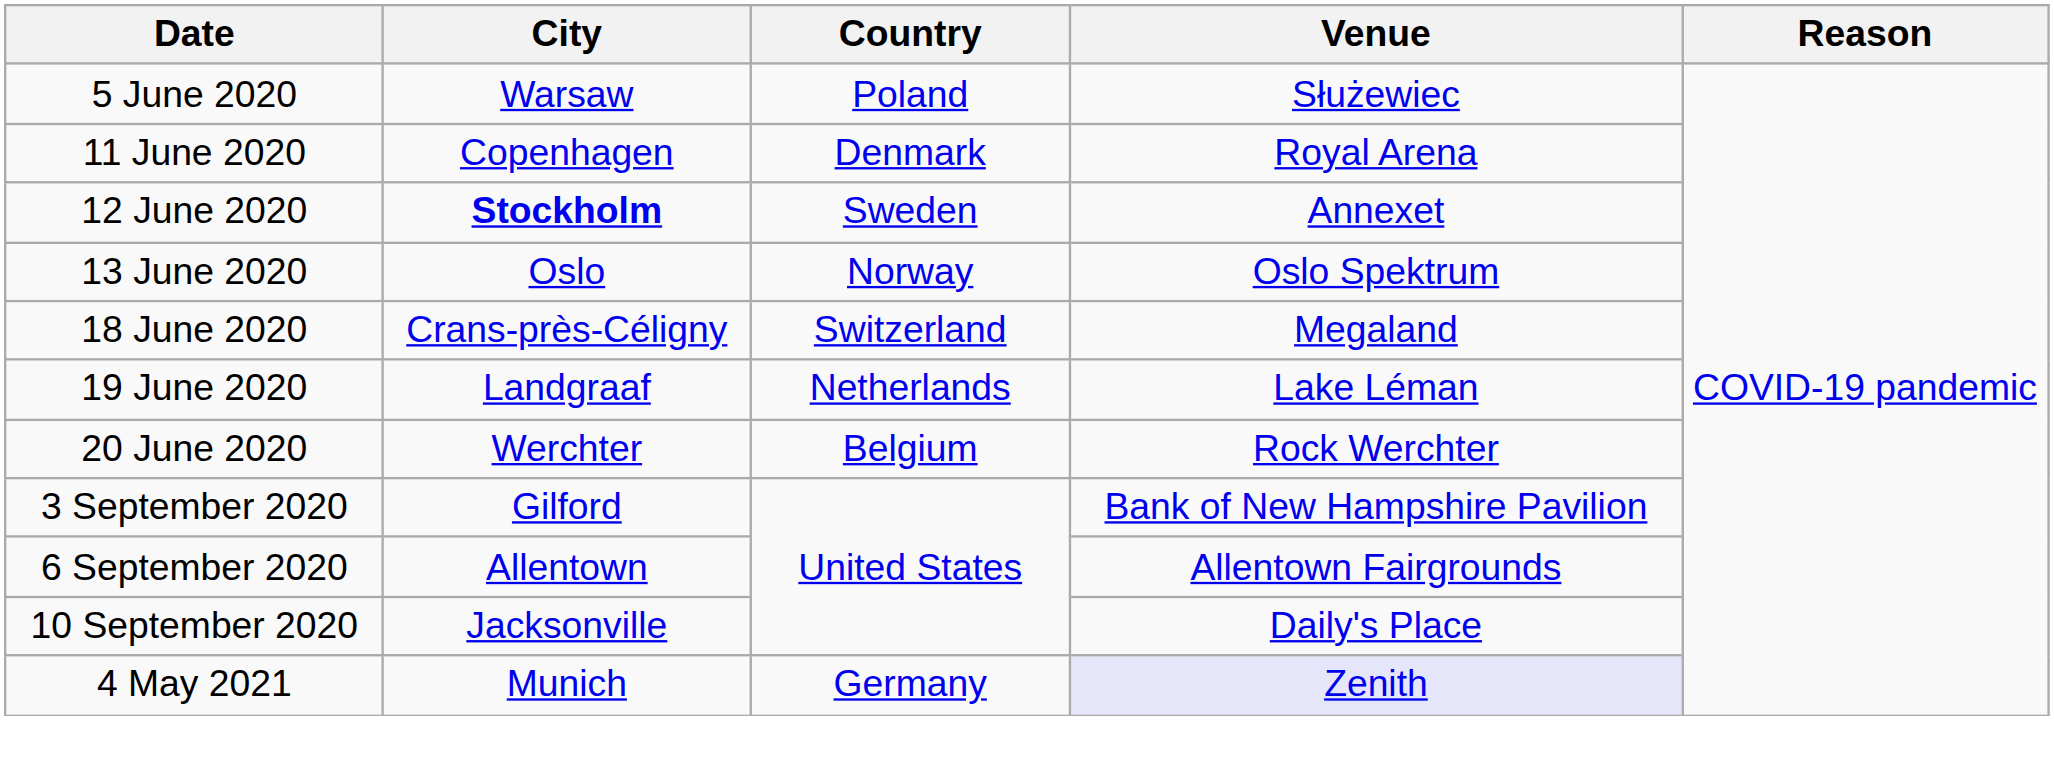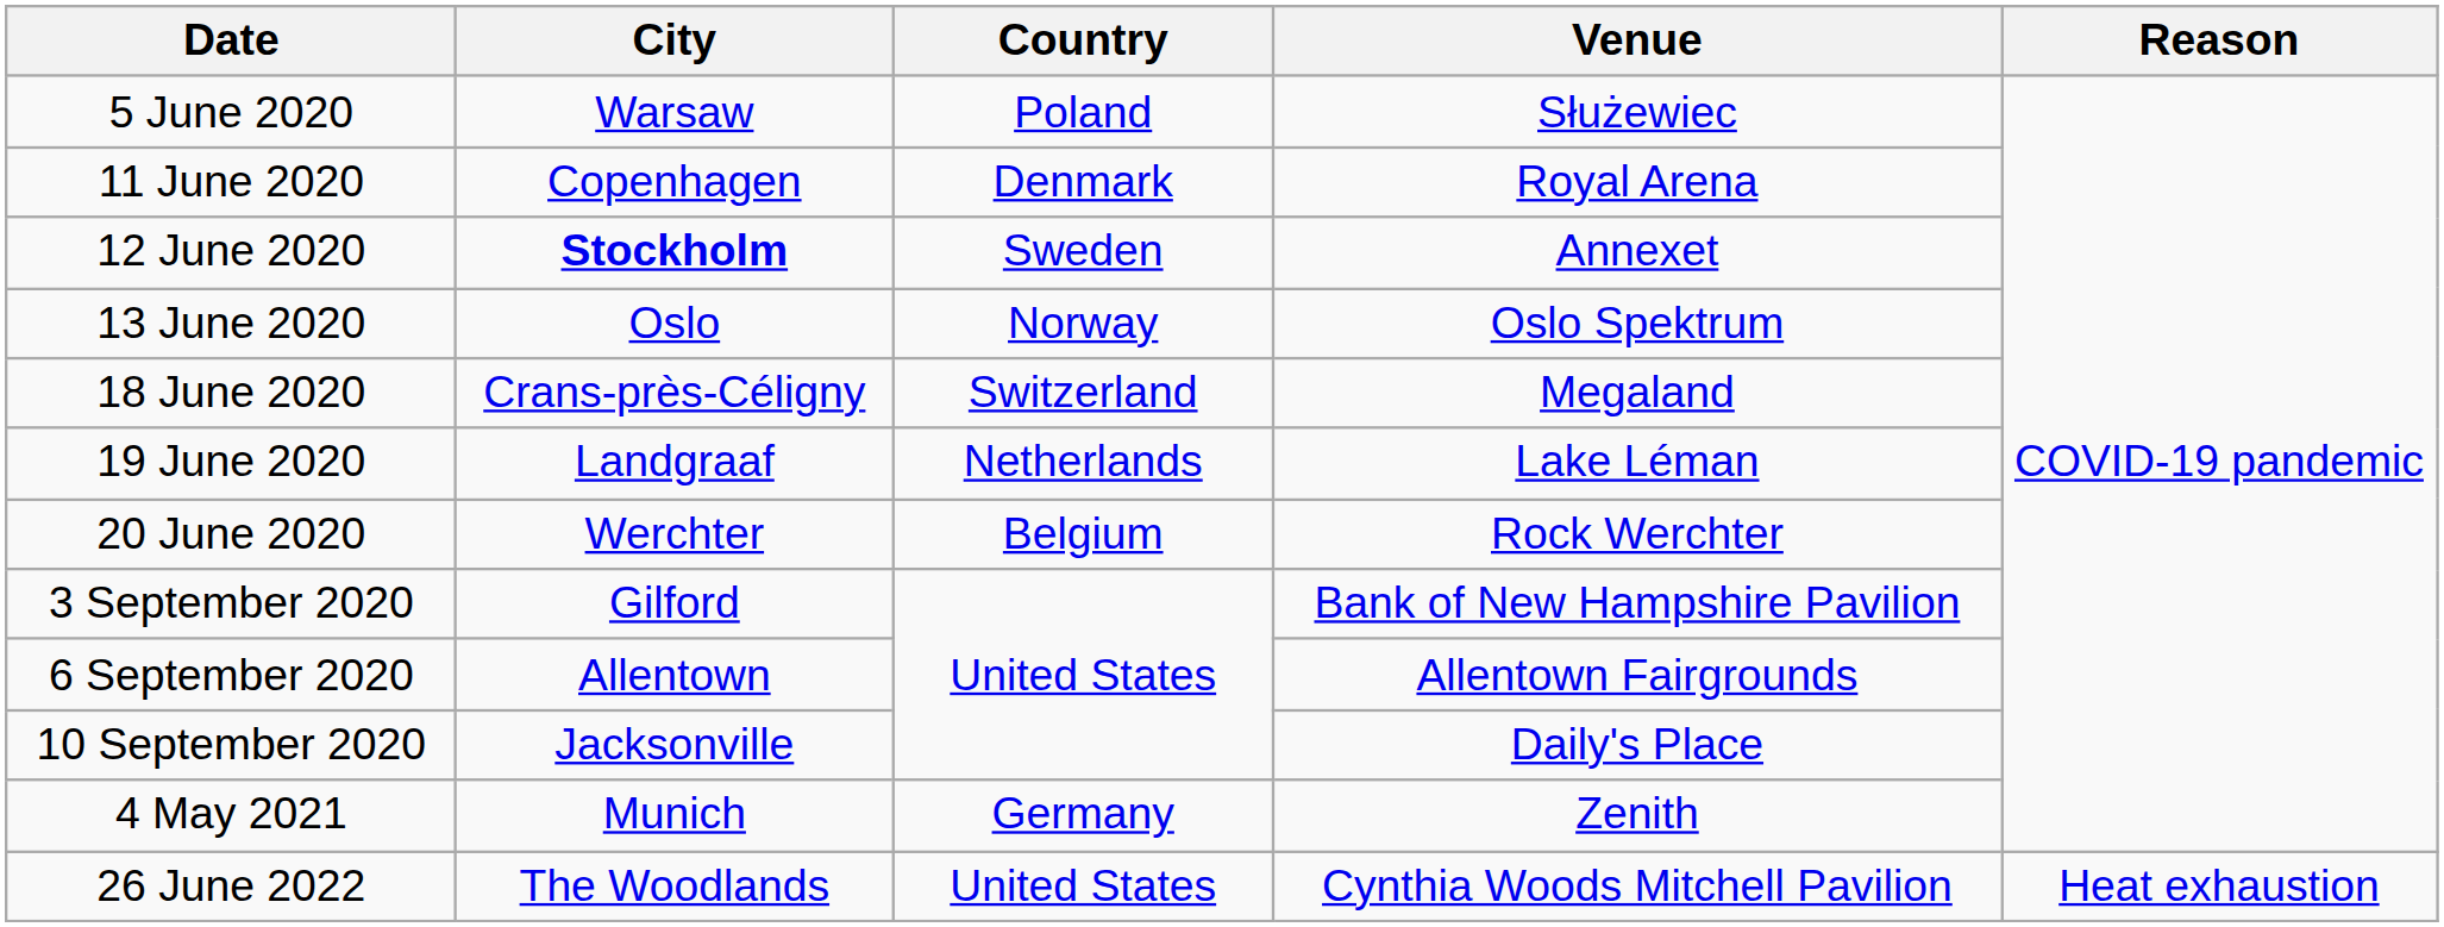 <table class="wikitable" style="text-align:center;">
 <tr>
 <th width="155">Date</th>
 <th width="150">City</th>
 <th width="130">Country</th>
 <th width="255">Venue</th>
 <th width="150">Reason</th>
 </tr>
 <tr>
 <td>5 June 2020</td>
 <td><a href='#'>Warsaw</a></td>
 <td><a href='#'>Poland</a></td>
 <td><a href='#'>Służewiec</a></td>
 <td rowspan="11"><a href='#'>COVID-19 pandemic</a></td>
 </tr>
 <tr>
 <td>11 June 2020</td>
 <td><a href='#'>Copenhagen</a></td>
 <td><a href='#'>Denmark</a></td>
 <td><a href='#'>Royal Arena</a></td>
 </tr>
 <tr>
 <td>12 June 2020</td>
 <td><strong><a href='#'>Stockholm</a></strong></td>
 <td><a href='#'>Sweden</a></td>
 <td><a href='#'>Annexet</a></td>
 </tr>
 <tr>
 <td>13 June 2020</td>
 <td><a href='#'>Oslo</a></td>
 <td><a href='#'>Norway</a></td>
 <td><a href='#'>Oslo Spektrum</a></td>
 </tr>
 <tr>
 <td>18 June 2020</td>
 <td><a href='#'>Crans-près-Céligny</a></td>
 <td><a href='#'>Switzerland</a></td>
 <td><a href='#'>Megaland</a></td>
 </tr>
 <tr>
 <td>19 June 2020</td>
 <td><a href='#'>Landgraaf</a></td>
 <td><a href='#'>Netherlands</a></td>
 <td><a href='#'>Lake Léman</a></td>
 </tr>
 <tr>
 <td>20 June 2020</td>
 <td><a href='#'>Werchter</a></td>
 <td><a href='#'>Belgium</a></td>
 <td><a href='#'>Rock Werchter</a></td>
 </tr>
 <tr>
 <td>3 September 2020</td>
 <td><a href='#'>Gilford</a></td>
 <td rowspan="3"><a href='#'>United States</a></td>
 <td><a href='#'>Bank of New Hampshire Pavilion</a></td>
 </tr>
 <tr>
 <td>6 September 2020</td>
 <td><a href='#'>Allentown</a></td>
 <td><a href='#'>Allentown Fairgrounds</a></td>
 </tr>
 <tr>
 <td>10 September 2020</td>
 <td><a href='#'>Jacksonville</a></td>
 <td><a href='#'>Daily's Place</a></td>
 </tr>
 <tr>
 <td>4 May 2021</td>
 <td><a href='#'>Munich</a></td>
 <td><a href='#'>Germany</a></td>
-<td style="background: lavender;"><a href='#'>Zenith</a></td>
+<td><a href='#'>Zenith</a></td>
+</tr>
+<tr>
+<td>26 June 2022</td>
+<td><a href='#'>The Woodlands</a></td>
+<td><a href='#'>United States</a></td>
+<td><a href='#'>Cynthia Woods Mitchell Pavilion</a></td>
+<td><a href='#'>Heat exhaustion</a></td>
 </tr>
 </table>
